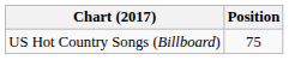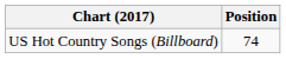 <table class="wikitable">
 <tr>
 <th>Chart (2017)</th>
 <th>Position</th>
 </tr>
 <tr>
 <td>US Hot Country Songs (<em>Billboard</em>)</td>
-<td style="text-align:center">75</td>
+<td style="text-align:center">74</td>
 </tr>
 </table>
